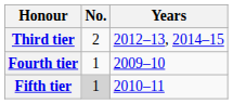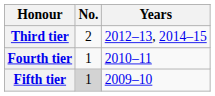 <table class="wikitable plainrowheaders">
 <tr>
 <th scope=col>Honour</th>
 <th scope=col>No.</th>
 <th scope=col>Years</th>
 </tr>
 <tr>
 <th scope=row><a href='#'>Third tier</a></th>
 <td align=center>2</td>
 <td><a href='#'>2012–13</a>, <a href='#'>2014–15</a></td>
 </tr>
 <tr>
 <th scope=row><a href='#'>Fourth tier</a></th>
 <td align=center>1</td>
-<td><a href='#'>2009–10</a></td>
+<td><a href='#'>2010–11</a></td>
 </tr>
 <tr>
 <th scope=row><a href='#'>Fifth tier</a></th>
 <td align=center style="background: lightgrey;">1</td>
-<td><a href='#'>2010–11</a></td>
+<td><a href='#'>2009–10</a></td>
 </tr>
 </table>
